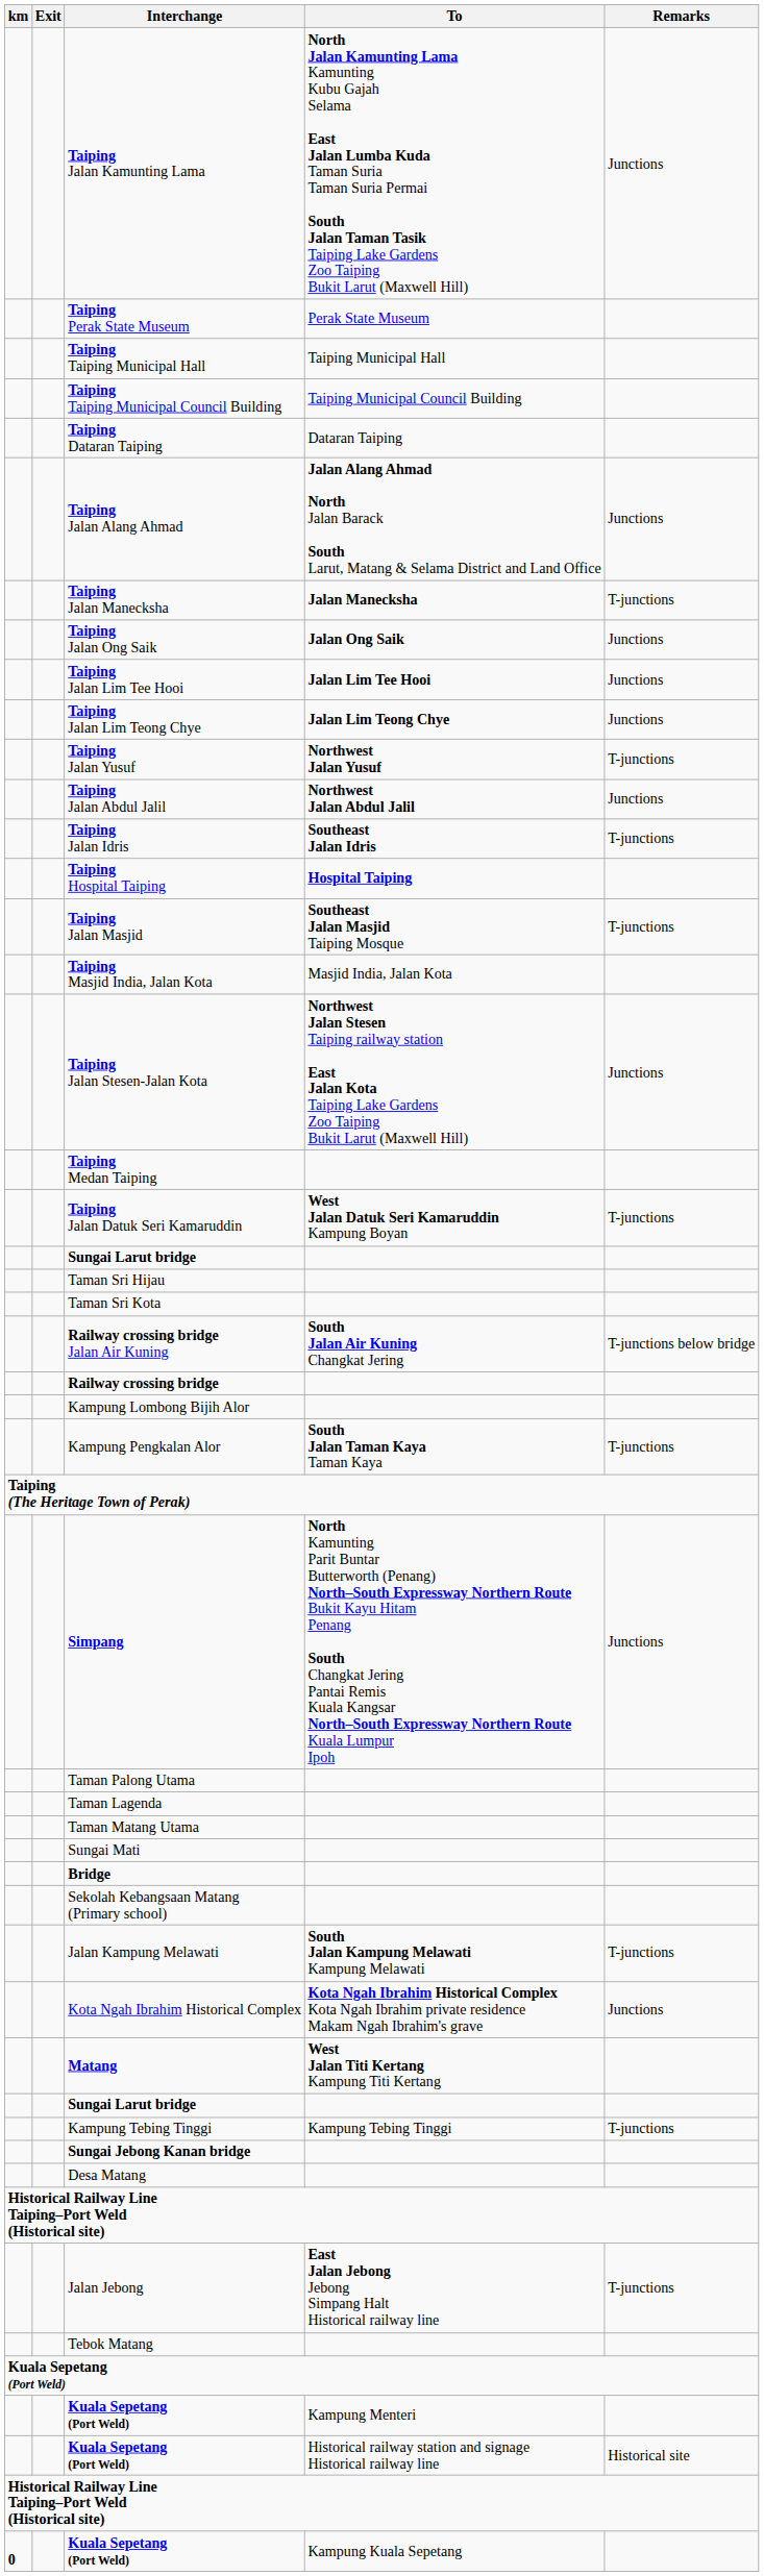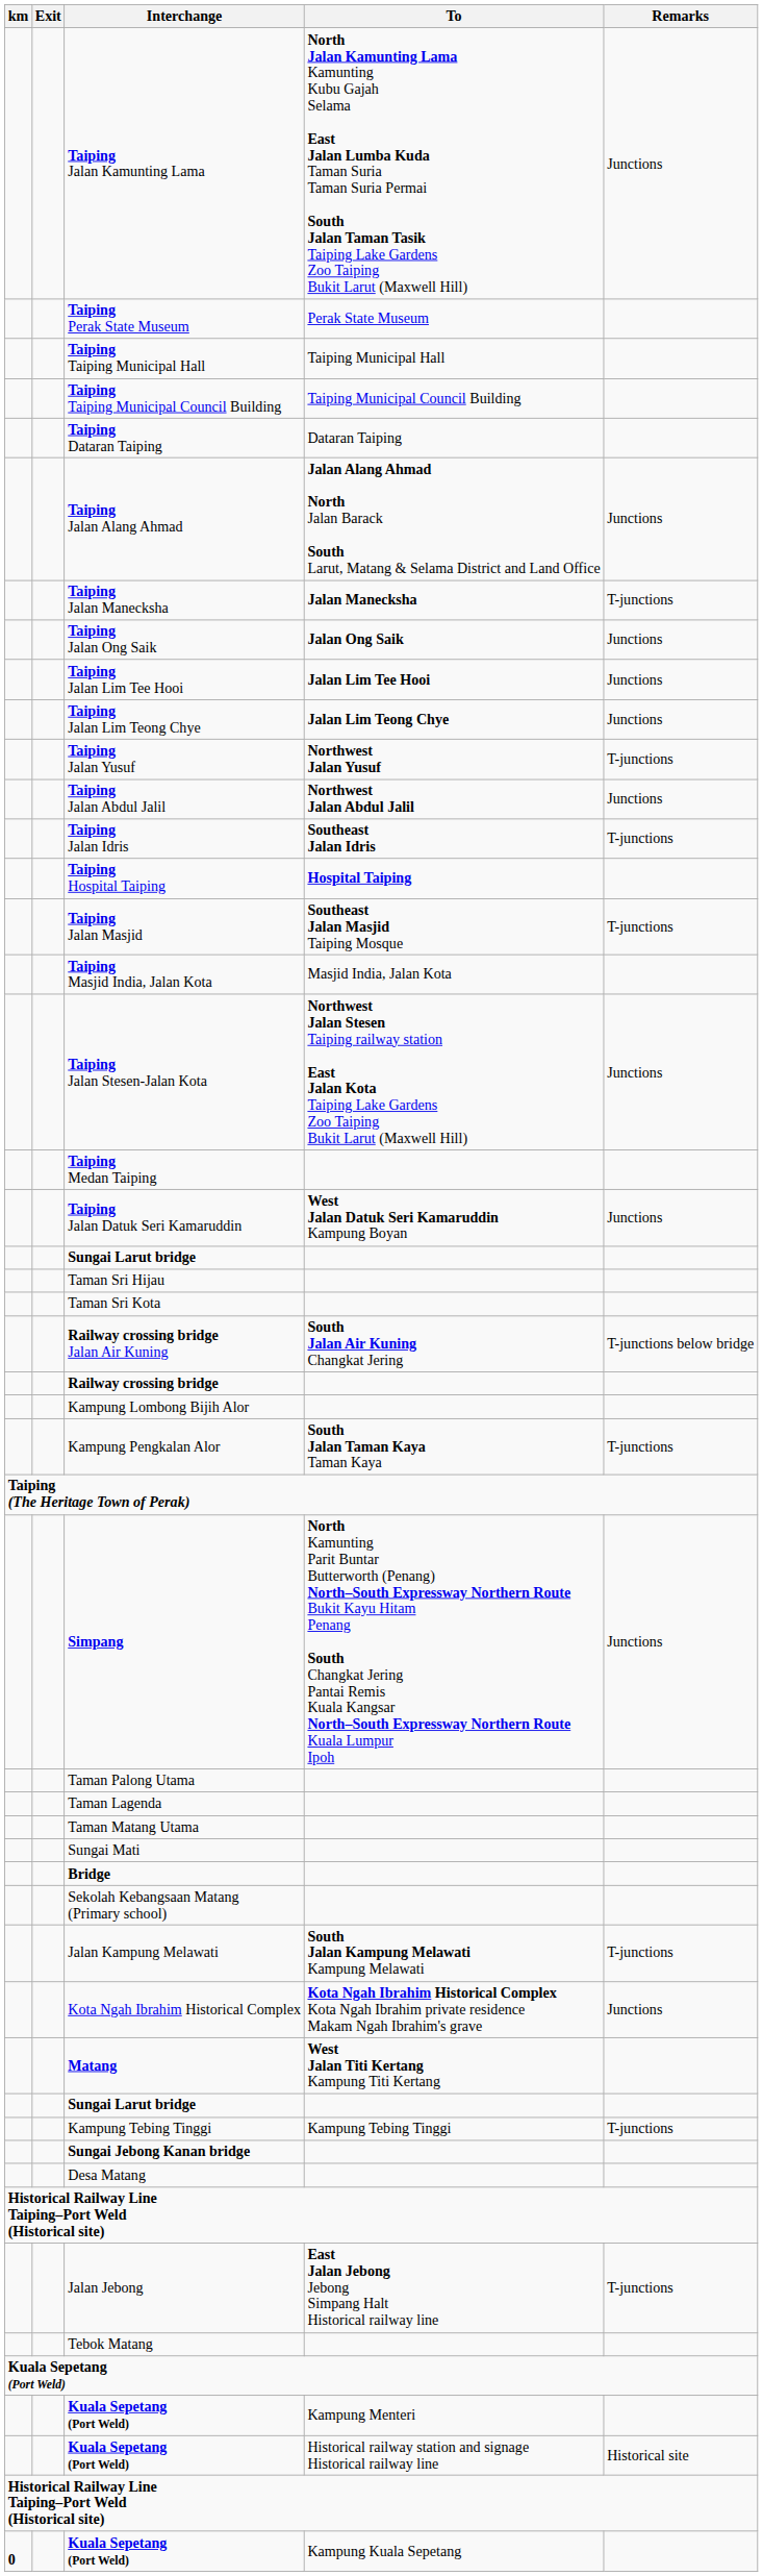 <table class="wikitable">
 <tr>
 <th>km</th>
 <th>Exit</th>
 <th>Interchange</th>
 <th>To</th>
 <th>Remarks</th>
 </tr>
 <tr>
 <td></td>
 <td></td>
 <td><strong><a href='#'>Taiping</a></strong><br>Jalan Kamunting Lama</td>
 <td><strong>North</strong><br> <strong><a href='#'>Jalan Kamunting Lama</a></strong><br>Kamunting<br>Kubu Gajah<br>Selama<br><br><strong>East</strong><br><strong>Jalan Lumba Kuda</strong><br>Taman Suria<br>Taman Suria Permai<br><br><strong>South</strong><br><strong>Jalan Taman Tasik</strong><br><a href='#'>Taiping Lake Gardens</a><br><a href='#'>Zoo Taiping</a><br> <a href='#'>Bukit Larut</a> (Maxwell Hill)</td>
 <td>Junctions</td>
 </tr>
 <tr>
 <td></td>
 <td></td>
 <td><strong><a href='#'>Taiping</a></strong><br><a href='#'>Perak State Museum</a></td>
 <td><a href='#'>Perak State Museum</a></td>
 <td></td>
 </tr>
 <tr>
 <td></td>
 <td></td>
 <td><strong><a href='#'>Taiping</a></strong><br>Taiping Municipal Hall</td>
 <td>Taiping Municipal Hall</td>
 <td></td>
 </tr>
 <tr>
 <td></td>
 <td></td>
 <td><strong><a href='#'>Taiping</a></strong><br><a href='#'>Taiping Municipal Council</a> Building</td>
 <td><a href='#'>Taiping Municipal Council</a> Building</td>
 <td></td>
 </tr>
 <tr>
 <td></td>
 <td></td>
 <td><strong><a href='#'>Taiping</a></strong><br>Dataran Taiping</td>
 <td>Dataran Taiping</td>
 <td></td>
 </tr>
 <tr>
 <td></td>
 <td></td>
 <td><strong><a href='#'>Taiping</a></strong><br>Jalan Alang Ahmad</td>
 <td><strong>Jalan Alang Ahmad</strong><br><br><strong>North</strong><br>Jalan Barack<br><br><strong>South</strong><br>Larut, Matang & Selama District and Land Office</td>
 <td>Junctions</td>
 </tr>
 <tr>
 <td></td>
 <td></td>
 <td><strong><a href='#'>Taiping</a></strong><br>Jalan Manecksha</td>
 <td><strong>Jalan Manecksha</strong></td>
 <td>T-junctions</td>
 </tr>
 <tr>
 <td></td>
 <td></td>
 <td><strong><a href='#'>Taiping</a></strong><br>Jalan Ong Saik</td>
 <td><strong>Jalan Ong Saik</strong></td>
 <td>Junctions</td>
 </tr>
 <tr>
 <td></td>
 <td></td>
 <td><strong><a href='#'>Taiping</a></strong><br>Jalan Lim Tee Hooi</td>
 <td><strong>Jalan Lim Tee Hooi</strong></td>
 <td>Junctions</td>
 </tr>
 <tr>
 <td></td>
 <td></td>
 <td><strong><a href='#'>Taiping</a></strong><br>Jalan Lim Teong Chye</td>
 <td><strong>Jalan Lim Teong Chye</strong></td>
 <td>Junctions</td>
 </tr>
 <tr>
 <td></td>
 <td></td>
 <td><strong><a href='#'>Taiping</a></strong><br>Jalan Yusuf</td>
 <td><strong>Northwest</strong><br><strong>Jalan Yusuf</strong></td>
 <td>T-junctions</td>
 </tr>
 <tr>
 <td></td>
 <td></td>
 <td><strong><a href='#'>Taiping</a></strong><br>Jalan Abdul Jalil</td>
 <td><strong>Northwest</strong><br><strong>Jalan Abdul Jalil </strong></td>
 <td>Junctions</td>
 </tr>
 <tr>
 <td></td>
 <td></td>
 <td><strong><a href='#'>Taiping</a></strong><br>Jalan Idris</td>
 <td><strong>Southeast</strong><br><strong>Jalan Idris</strong></td>
 <td>T-junctions</td>
 </tr>
 <tr>
 <td></td>
 <td></td>
 <td><strong><a href='#'>Taiping</a></strong><br><a href='#'>Hospital Taiping</a> </td>
 <td><strong><a href='#'>Hospital Taiping</a></strong> </td>
 <td></td>
 </tr>
 <tr>
 <td></td>
 <td></td>
 <td><strong><a href='#'>Taiping</a></strong><br>Jalan Masjid</td>
 <td><strong>Southeast</strong><br><strong>Jalan Masjid</strong><br>Taiping Mosque</td>
 <td>T-junctions</td>
 </tr>
 <tr>
 <td></td>
 <td></td>
 <td><strong><a href='#'>Taiping</a></strong><br>Masjid India, Jalan Kota</td>
 <td>Masjid India, Jalan Kota</td>
 <td></td>
 </tr>
 <tr>
 <td></td>
 <td></td>
 <td><strong><a href='#'>Taiping</a></strong><br>Jalan Stesen-Jalan Kota</td>
 <td><strong>Northwest</strong><br><strong>Jalan Stesen</strong><br> <a href='#'>Taiping railway station</a><br><br><strong>East</strong><br><strong>Jalan Kota</strong><br><a href='#'>Taiping Lake Gardens</a><br><a href='#'>Zoo Taiping</a><br> <a href='#'>Bukit Larut</a> (Maxwell Hill)</td>
 <td>Junctions</td>
 </tr>
 <tr>
 <td></td>
 <td></td>
 <td><strong><a href='#'>Taiping</a></strong><br>Medan Taiping</td>
 <td></td>
 <td></td>
 </tr>
 <tr>
 <td></td>
 <td></td>
 <td><strong><a href='#'>Taiping</a></strong><br>Jalan Datuk Seri Kamaruddin</td>
 <td><strong>West</strong><br><strong>Jalan Datuk Seri Kamaruddin</strong><br>Kampung Boyan</td>
-<td>T-junctions</td>
+<td>Junctions</td>
 </tr>
 <tr>
 <td></td>
 <td></td>
 <td><strong>Sungai Larut bridge</strong></td>
 <td></td>
 <td></td>
 </tr>
 <tr>
 <td></td>
 <td></td>
 <td>Taman Sri Hijau</td>
 <td></td>
 <td></td>
 </tr>
 <tr>
 <td></td>
 <td></td>
 <td>Taman Sri Kota</td>
 <td></td>
 <td></td>
 </tr>
 <tr>
 <td></td>
 <td></td>
 <td><strong>Railway crossing bridge</strong><br><a href='#'>Jalan Air Kuning</a></td>
 <td><strong>South</strong><br> <strong><a href='#'>Jalan Air Kuning</a></strong><br>Changkat Jering</td>
 <td>T-junctions below bridge</td>
 </tr>
 <tr>
 <td></td>
 <td></td>
 <td><strong>Railway crossing bridge</strong></td>
 <td></td>
 <td></td>
 </tr>
 <tr>
 <td></td>
 <td></td>
 <td>Kampung Lombong Bijih Alor</td>
 <td></td>
 <td></td>
 </tr>
 <tr>
 <td></td>
 <td></td>
 <td>Kampung Pengkalan Alor</td>
 <td><strong>South</strong><br><strong>Jalan Taman Kaya</strong><br>Taman Kaya</td>
 <td>T-junctions</td>
 </tr>
 <tr>
 <td style="width:600px" colspan="6" style="text-align:center; background:white;"><strong><span>Taiping<br><em>(The Heritage Town of Perak)</em></span></strong></td>
 </tr>
 <tr>
 <td></td>
 <td></td>
 <td><strong><a href='#'>Simpang</a></strong></td>
 <td><strong>North</strong><br> Kamunting<br> Parit Buntar<br> Butterworth (Penang)<br>  <strong><a href='#'>North–South Expressway Northern Route</a></strong><br><a href='#'>Bukit Kayu Hitam</a><br><a href='#'>Penang</a><br><br><strong>South</strong><br> Changkat Jering<br> Pantai Remis<br> Kuala Kangsar<br>  <strong><a href='#'>North–South Expressway Northern Route</a></strong><br><a href='#'>Kuala Lumpur</a><br><a href='#'>Ipoh</a></td>
 <td>Junctions</td>
 </tr>
 <tr>
 <td></td>
 <td></td>
 <td>Taman Palong Utama</td>
 <td></td>
 <td></td>
 </tr>
 <tr>
 <td></td>
 <td></td>
 <td>Taman Lagenda</td>
 <td></td>
 <td></td>
 </tr>
 <tr>
 <td></td>
 <td></td>
 <td>Taman Matang Utama</td>
 <td></td>
 <td></td>
 </tr>
 <tr>
 <td></td>
 <td></td>
 <td>Sungai Mati</td>
 <td></td>
 <td></td>
 </tr>
 <tr>
 <td></td>
 <td></td>
 <td><strong>Bridge</strong></td>
 <td></td>
 <td></td>
 </tr>
 <tr>
 <td></td>
 <td></td>
 <td>Sekolah Kebangsaan Matang<br>(Primary school)</td>
 <td></td>
 <td></td>
 </tr>
 <tr>
 <td></td>
 <td></td>
 <td>Jalan Kampung Melawati</td>
 <td><strong>South</strong><br><strong>Jalan Kampung Melawati</strong><br>Kampung Melawati</td>
 <td>T-junctions</td>
 </tr>
 <tr>
 <td></td>
 <td></td>
 <td><a href='#'>Kota Ngah Ibrahim</a> Historical Complex</td>
 <td><strong><a href='#'>Kota Ngah Ibrahim</a> Historical Complex</strong><br>Kota Ngah Ibrahim private residence<br>Makam Ngah Ibrahim's grave<br> </td>
 <td>Junctions</td>
 </tr>
 <tr>
 <td></td>
 <td></td>
 <td><strong><a href='#'>Matang</a></strong></td>
 <td><strong>West</strong><br><strong>Jalan Titi Kertang</strong><br>Kampung Titi Kertang</td>
 <td></td>
 </tr>
 <tr>
 <td></td>
 <td></td>
 <td><strong>Sungai Larut bridge</strong></td>
 <td></td>
 <td></td>
 </tr>
 <tr>
 <td></td>
 <td></td>
 <td>Kampung Tebing Tinggi</td>
 <td>Kampung Tebing Tinggi</td>
 <td>T-junctions</td>
 </tr>
 <tr>
 <td></td>
 <td></td>
 <td><strong>Sungai Jebong Kanan bridge</strong></td>
 <td></td>
 <td></td>
 </tr>
 <tr>
 <td></td>
 <td></td>
 <td>Desa Matang</td>
 <td></td>
 <td></td>
 </tr>
 <tr>
 <td style="width:600px" colspan="6" style="text-align:center; background:white;"><strong><span>Historical Railway Line<br>Taiping–Port Weld<br>(Historical site)</span></strong></td>
 </tr>
 <tr>
 <td></td>
 <td></td>
 <td>Jalan Jebong</td>
 <td><strong>East</strong><br><strong>Jalan Jebong</strong><br>Jebong<br>Simpang Halt<br>Historical railway line</td>
 <td>T-junctions</td>
 </tr>
 <tr>
 <td></td>
 <td></td>
 <td>Tebok Matang</td>
 <td></td>
 <td></td>
 </tr>
 <tr>
 <td style="width:600px" colspan="6" style="text-align:center; background:white;"><strong><span>Kuala Sepetang<br><small><em>(Port Weld)</em></small></span></strong></td>
 </tr>
 <tr>
 <td></td>
 <td></td>
 <td><strong><a href='#'>Kuala Sepetang</a></strong><br><small><strong>(Port Weld)</strong></small></td>
 <td>Kampung Menteri</td>
 <td></td>
 </tr>
 <tr>
 <td></td>
 <td></td>
 <td><strong><a href='#'>Kuala Sepetang</a></strong><br><small><strong>(Port Weld)</strong></small></td>
 <td>Historical railway station and signage<br>Historical railway line</td>
 <td>Historical site</td>
 </tr>
 <tr>
 <td style="width:600px" colspan="6" style="text-align:center; background:white;"><strong><span>Historical Railway Line<br>Taiping–Port Weld<br>(Historical site)</span></strong></td>
 </tr>
 <tr>
 <td><br><strong>0</strong></td>
 <td></td>
 <td><strong><a href='#'>Kuala Sepetang</a></strong><br><small><strong>(Port Weld)</strong></small></td>
 <td>Kampung Kuala Sepetang</td>
 <td></td>
 </tr>
 </table>
